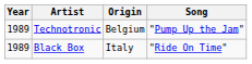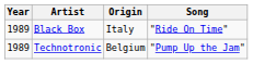 <table class="wikitable" bgcolor="#f7f8ff" ; align="center" cellpadding="2" cellspacing="0" border="1" style="font-size: 95%; border-collapse: collapse">
 <tr bgcolor="#EFEFEF">
 <th>Year</th>
 <th>Artist</th>
 <th>Origin</th>
 <th>Song</th>
 </tr>
 <tr>
 <td height=20>1989</td>
+<td><a href='#'>Black Box</a></td>
+<td>Italy</td>
+<td>"<a href='#'>Ride On Time</a>"</td>
+</tr>
+<tr>
+<td height=20>1989</td>
 <td><a href='#'>Technotronic</a></td>
 <td>Belgium</td>
 <td>"<a href='#'>Pump Up the Jam</a>"</td>
 </tr>
-<tr>
-<td height=20>1989</td>
-<td><a href='#'>Black Box</a></td>
-<td>Italy</td>
-<td>"<a href='#'>Ride On Time</a>"</td>
-</tr>
 </table>
